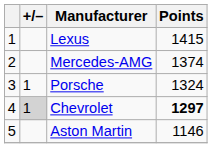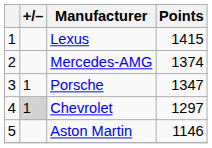 <table class="wikitable" style="font-size: 95%;">
 <tr>
 <th scope="col"></th>
 <th scope="col">+/–</th>
 <th scope="col">Manufacturer</th>
 <th scope="col">Points</th>
 </tr>
 <tr>
 <td align=center>1</td>
 <td align="left"></td>
 <td> <a href='#'>Lexus</a></td>
 <td align=right>1415</td>
 </tr>
 <tr>
 <td align=center>2</td>
 <td align="left"></td>
 <td> <a href='#'>Mercedes-AMG</a></td>
 <td align=right>1374</td>
 </tr>
 <tr>
 <td align=center>3</td>
 <td align="left"> 1</td>
 <td> <a href='#'>Porsche</a></td>
-<td align=right>1324</td>
+<td align=right>1347</td>
 </tr>
 <tr>
 <td align=center>4</td>
 <td align="left" style="background: lightgrey;"> 1</td>
 <td> <a href='#'>Chevrolet</a></td>
-<td align=right><strong>1297</strong></td>
+<td align=right>1297</td>
 </tr>
 <tr>
 <td align=center>5</td>
 <td align="left"></td>
 <td> <a href='#'>Aston Martin</a></td>
 <td align=right>1146</td>
 </tr>
 <tr>
 </tr>
 </table>
